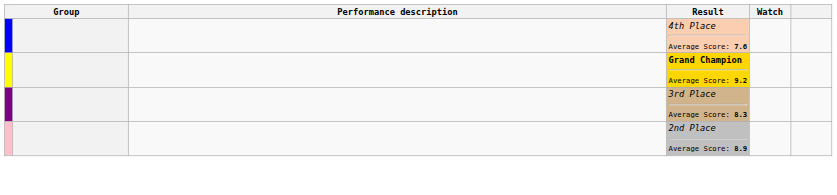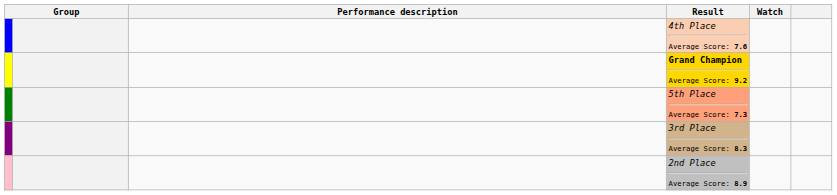 <table class="wikitable style="text-align:center; font-size:90%; line-height:18px; width:100%">
 <tr>
 <th width="15%" colspan="2">Group</th>
 <th width="65%">Performance description</th>
 <th width="10%">Result</th>
 <th width="5%">Watch</th>
 <th width="5%"></th>
 </tr>
 <tr>
 <th width="01%" style="background: blue;"></th>
 <th></th>
 <td align="justify"></td>
 <td style="background:#FBCEB1"><em>4th Place</em><hr><small>Average Score: <strong>7.6</strong></small></td>
 <td></td>
 <td></td>
 </tr>
 <tr>
 <th width="01%" style="background: yellow;"></th>
 <th></th>
 <td align="justify"></td>
 <td style="background:gold"><strong>Grand Champion</strong><hr><small>Average Score: <strong>9.2</strong></small></td>
 <td></td>
 <td></td>
 </tr>
 <tr>
+<th width="01%" style="background: green;"></th>
+<th></th>
+<td align="justify"></td>
+<td style="background:#FFA07A"><em>5th Place</em><hr><small>Average Score: <strong>7.3</strong></small></td>
+<td></td>
+<td></td>
+</tr>
+<tr>
 <th width="01%" style="background: purple;"></th>
 <th></th>
 <td align="justify"></td>
 <td style="background:tan"><em>3rd Place</em><hr><small>Average Score: <strong>8.3</strong></small></td>
 <td></td>
 <td></td>
 </tr>
 <tr>
 <th width="01%" style="background: pink;"></th>
 <th></th>
 <td align="justify"></td>
 <td style="background:silver"><em>2nd Place</em><hr><small>Average Score: <strong>8.9</strong></small></td>
 <td></td>
 <td><br></td>
 </tr>
 </table>
